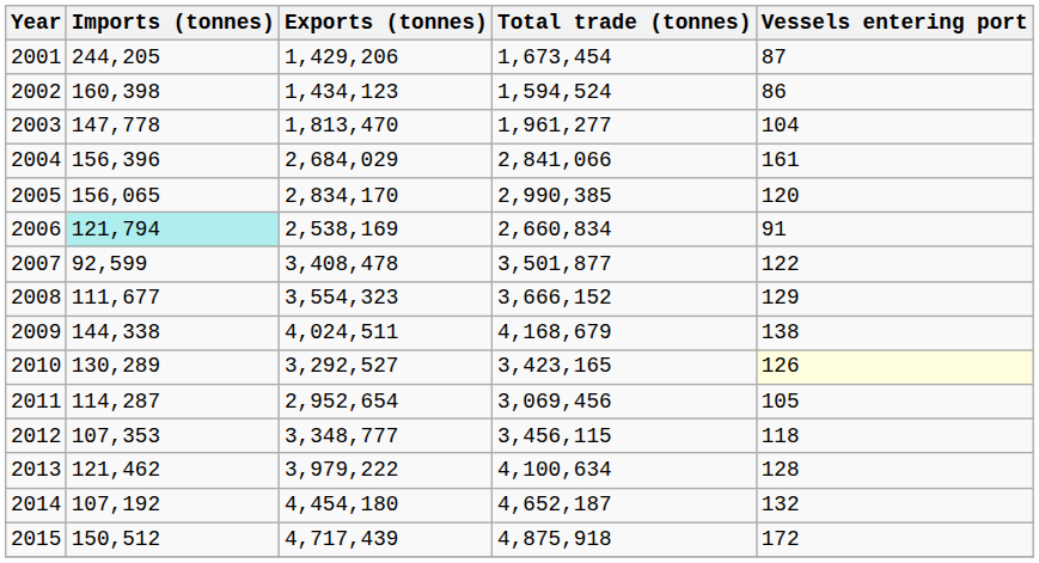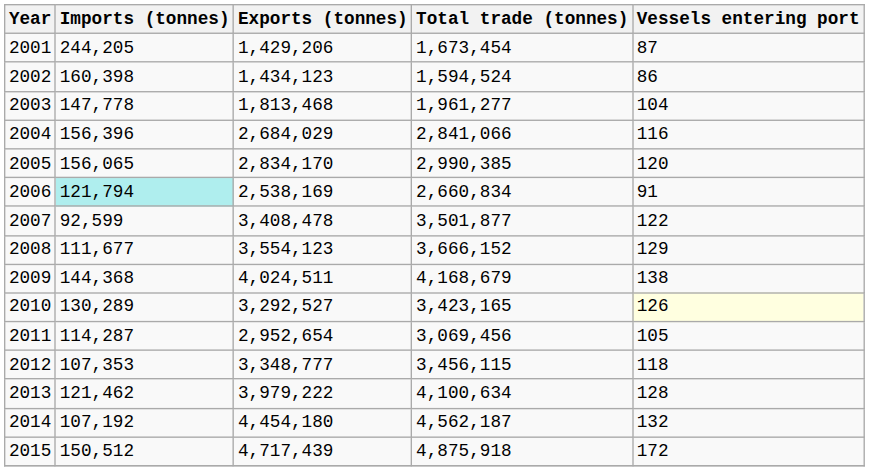 <table class="wikitable sortable">
 <tr>
 <th>Year</th>
 <th>Imports (tonnes)</th>
 <th>Exports (tonnes)</th>
 <th>Total trade (tonnes)</th>
 <th>Vessels entering port</th>
 </tr>
 <tr>
 <td>2001</td>
 <td>244,205</td>
 <td>1,429,206</td>
 <td>1,673,454</td>
 <td>87</td>
 </tr>
 <tr>
 <td>2002</td>
 <td>160,398</td>
 <td>1,434,123</td>
 <td>1,594,524</td>
 <td>86</td>
 </tr>
 <tr>
 <td>2003</td>
 <td>147,778</td>
-<td>1,813,470</td>
+<td>1,813,468</td>
 <td>1,961,277</td>
 <td>104</td>
 </tr>
 <tr>
 <td>2004</td>
 <td>156,396</td>
 <td>2,684,029</td>
 <td>2,841,066</td>
-<td>161</td>
+<td>116</td>
 </tr>
 <tr>
 <td>2005</td>
 <td>156,065</td>
 <td>2,834,170</td>
 <td>2,990,385</td>
 <td>120</td>
 </tr>
 <tr>
 <td>2006</td>
 <td style="background: paleturquoise;">121,794</td>
 <td>2,538,169</td>
 <td>2,660,834</td>
 <td>91</td>
 </tr>
 <tr>
 <td>2007</td>
 <td>92,599</td>
 <td>3,408,478</td>
 <td>3,501,877</td>
 <td>122</td>
 </tr>
 <tr>
 <td>2008</td>
 <td>111,677</td>
-<td>3,554,323</td>
+<td>3,554,123</td>
 <td>3,666,152</td>
 <td>129</td>
 </tr>
 <tr>
 <td>2009</td>
-<td>144,338</td>
+<td>144,368</td>
 <td>4,024,511</td>
 <td>4,168,679</td>
 <td>138</td>
 </tr>
 <tr>
 <td>2010</td>
 <td>130,289</td>
 <td>3,292,527</td>
 <td>3,423,165</td>
 <td style="background: lightyellow;">126</td>
 </tr>
 <tr>
 <td>2011</td>
 <td>114,287</td>
 <td>2,952,654</td>
 <td>3,069,456</td>
 <td>105</td>
 </tr>
 <tr>
 <td>2012</td>
 <td>107,353</td>
 <td>3,348,777</td>
 <td>3,456,115</td>
 <td>118</td>
 </tr>
 <tr>
 <td>2013</td>
 <td>121,462</td>
 <td>3,979,222</td>
 <td>4,100,634</td>
 <td>128</td>
 </tr>
 <tr>
 <td>2014</td>
 <td>107,192</td>
 <td>4,454,180</td>
-<td>4,652,187</td>
+<td>4,562,187</td>
 <td>132</td>
 </tr>
 <tr>
 <td>2015</td>
 <td>150,512</td>
 <td>4,717,439</td>
 <td>4,875,918</td>
 <td>172</td>
 </tr>
 <tr>
 </tr>
 </table>
